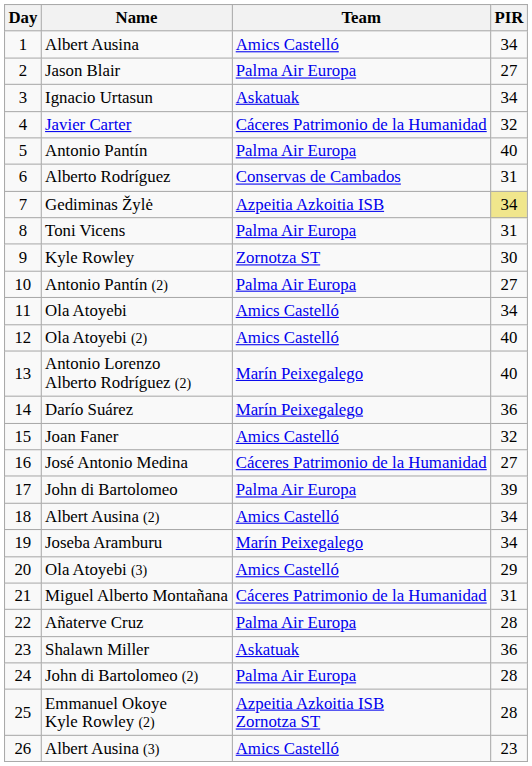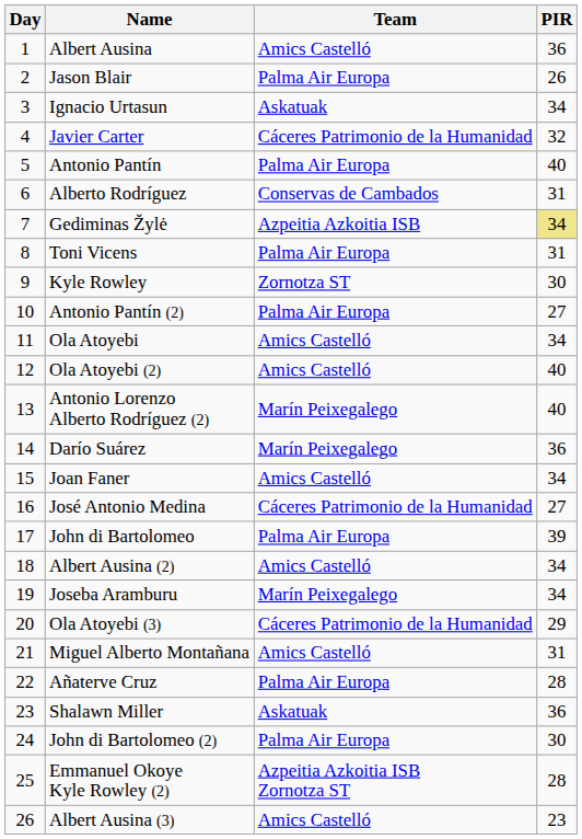 <table class="wikitable">
 <tr>
 <th>Day</th>
 <th>Name</th>
 <th>Team</th>
 <th>PIR</th>
 </tr>
 <tr>
 <td align="center">1</td>
 <td> Albert Ausina</td>
 <td><a href='#'>Amics Castelló</a></td>
-<td align="center">34</td>
+<td align="center">36</td>
 </tr>
 <tr>
 <td align="center">2</td>
 <td> Jason Blair</td>
 <td><a href='#'>Palma Air Europa</a></td>
-<td align="center">27</td>
+<td align="center">26</td>
 </tr>
 <tr>
 <td align="center">3</td>
 <td> Ignacio Urtasun</td>
 <td><a href='#'>Askatuak</a></td>
 <td align="center">34</td>
 </tr>
 <tr>
 <td align="center">4</td>
 <td> <a href='#'>Javier Carter</a></td>
 <td><a href='#'>Cáceres Patrimonio de la Humanidad</a></td>
 <td align="center">32</td>
 </tr>
 <tr>
 <td align="center">5</td>
 <td> Antonio Pantín</td>
 <td><a href='#'>Palma Air Europa</a></td>
 <td align="center">40</td>
 </tr>
 <tr>
 <td align="center">6</td>
 <td> Alberto Rodríguez</td>
 <td><a href='#'>Conservas de Cambados</a></td>
 <td align="center">31</td>
 </tr>
 <tr>
 <td align="center">7</td>
 <td> Gediminas Žylė</td>
 <td><a href='#'>Azpeitia Azkoitia ISB</a></td>
 <td align="center" style="background: khaki;">34</td>
 </tr>
 <tr>
 <td align="center">8</td>
 <td> Toni Vicens</td>
 <td><a href='#'>Palma Air Europa</a></td>
 <td align="center">31</td>
 </tr>
 <tr>
 <td align="center">9</td>
 <td> Kyle Rowley</td>
 <td><a href='#'>Zornotza ST</a></td>
 <td align="center">30</td>
 </tr>
 <tr>
 <td align="center">10</td>
 <td> Antonio Pantín <small>(2)</small></td>
 <td><a href='#'>Palma Air Europa</a></td>
 <td align="center">27</td>
 </tr>
 <tr>
 <td align="center">11</td>
 <td> Ola Atoyebi</td>
 <td><a href='#'>Amics Castelló</a></td>
 <td align="center">34</td>
 </tr>
 <tr>
 <td align="center">12</td>
 <td> Ola Atoyebi <small>(2)</small></td>
 <td><a href='#'>Amics Castelló</a></td>
 <td align="center">40</td>
 </tr>
 <tr>
 <td align="center">13</td>
 <td> Antonio Lorenzo<br> Alberto Rodríguez <small>(2)</small></td>
 <td><a href='#'>Marín Peixegalego</a></td>
 <td align="center">40</td>
 </tr>
 <tr>
 <td align="center">14</td>
 <td> Darío Suárez</td>
 <td><a href='#'>Marín Peixegalego</a></td>
 <td align="center">36</td>
 </tr>
 <tr>
 <td align="center">15</td>
 <td> Joan Faner</td>
 <td><a href='#'>Amics Castelló</a></td>
-<td align="center">32</td>
+<td align="center">34</td>
 </tr>
 <tr>
 <td align="center">16</td>
 <td> José Antonio Medina</td>
 <td><a href='#'>Cáceres Patrimonio de la Humanidad</a></td>
 <td align="center">27</td>
 </tr>
 <tr>
 <td align="center">17</td>
 <td> John di Bartolomeo</td>
 <td><a href='#'>Palma Air Europa</a></td>
 <td align="center">39</td>
 </tr>
 <tr>
 <td align="center">18</td>
 <td> Albert Ausina <small>(2)</small></td>
 <td><a href='#'>Amics Castelló</a></td>
 <td align="center">34</td>
 </tr>
 <tr>
 <td align="center">19</td>
 <td> Joseba Aramburu</td>
 <td><a href='#'>Marín Peixegalego</a></td>
 <td align="center">34</td>
 </tr>
 <tr>
 <td align="center">20</td>
 <td> Ola Atoyebi <small>(3)</small></td>
-<td><a href='#'>Amics Castelló</a></td>
+<td><a href='#'>Cáceres Patrimonio de la Humanidad</a></td>
 <td align="center">29</td>
 </tr>
 <tr>
 <td align="center">21</td>
 <td> Miguel Alberto Montañana</td>
-<td><a href='#'>Cáceres Patrimonio de la Humanidad</a></td>
+<td><a href='#'>Amics Castelló</a></td>
 <td align="center">31</td>
 </tr>
 <tr>
 <td align="center">22</td>
 <td> Añaterve Cruz</td>
 <td><a href='#'>Palma Air Europa</a></td>
 <td align="center">28</td>
 </tr>
 <tr>
 <td align="center">23</td>
 <td> Shalawn Miller</td>
 <td><a href='#'>Askatuak</a></td>
 <td align="center">36</td>
 </tr>
 <tr>
 <td align="center">24</td>
 <td> John di Bartolomeo <small>(2)</small></td>
 <td><a href='#'>Palma Air Europa</a></td>
-<td align="center">28</td>
+<td align="center">30</td>
 </tr>
 <tr>
 <td align="center">25</td>
 <td> Emmanuel Okoye<br> Kyle Rowley <small>(2)</small></td>
 <td><a href='#'>Azpeitia Azkoitia ISB</a><br><a href='#'>Zornotza ST</a></td>
 <td align="center">28</td>
 </tr>
 <tr>
 <td align="center">26</td>
 <td> Albert Ausina <small>(3)</small></td>
 <td><a href='#'>Amics Castelló</a></td>
 <td align="center">23</td>
 </tr>
 <tr>
 </tr>
 </table>
